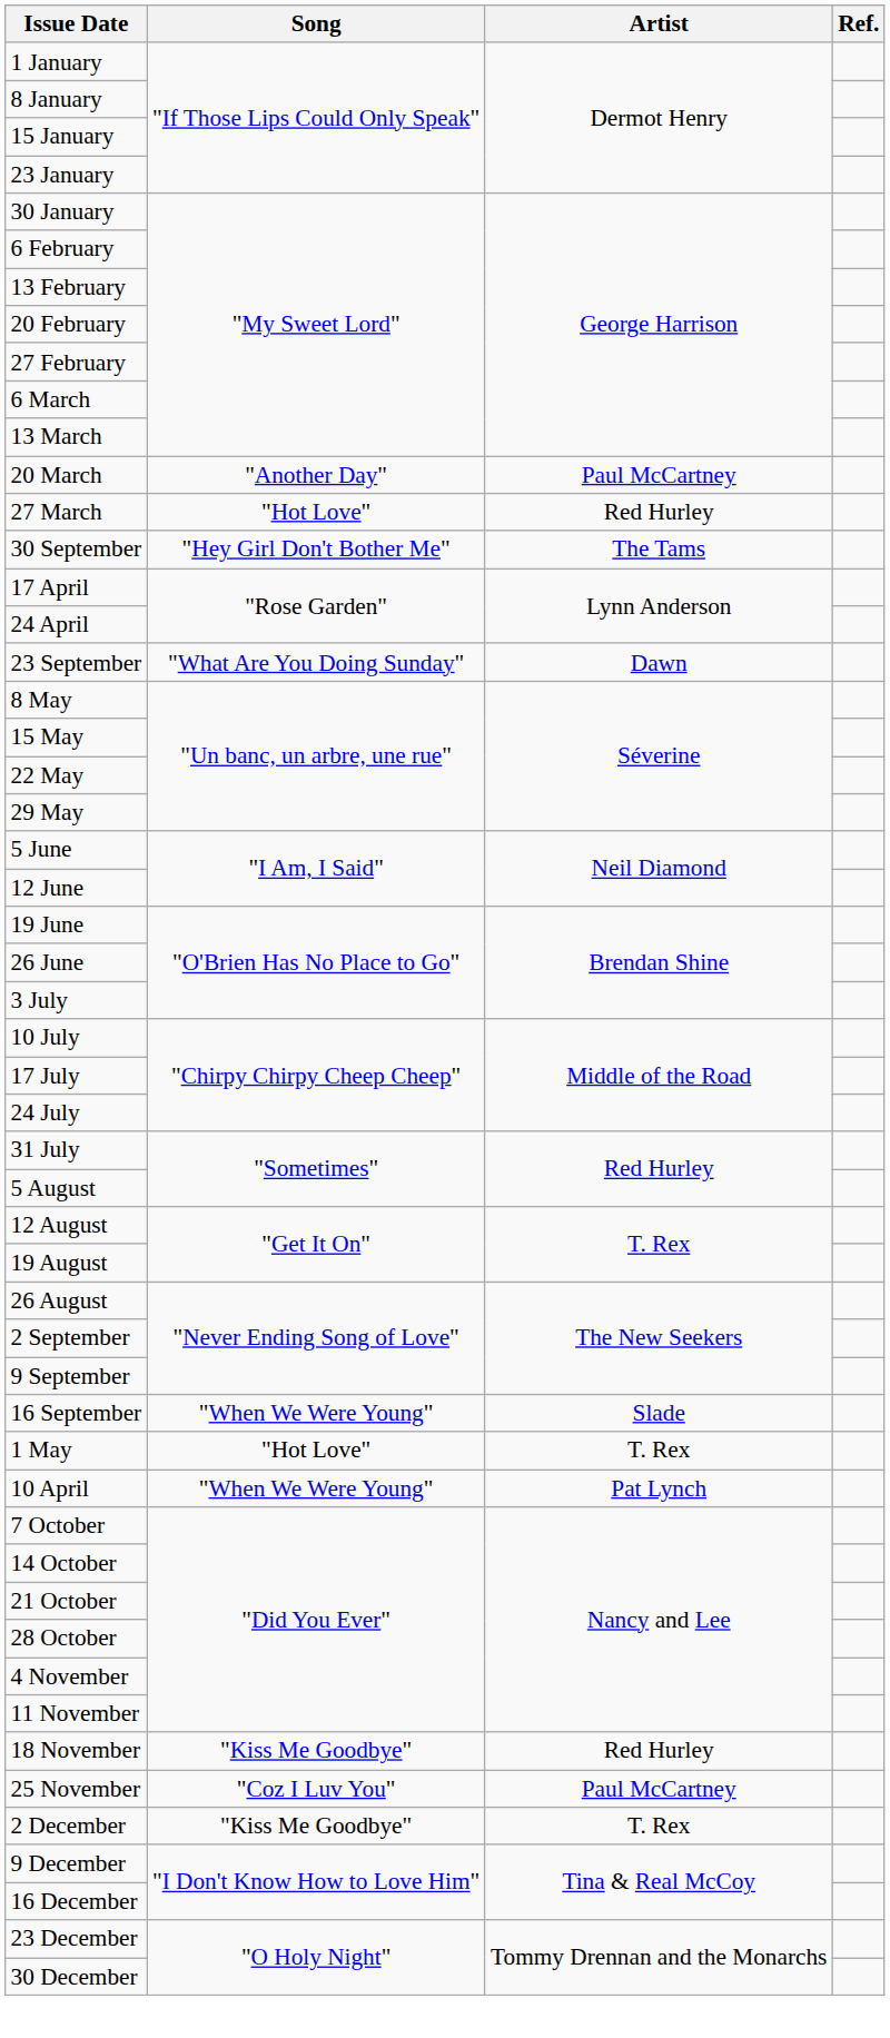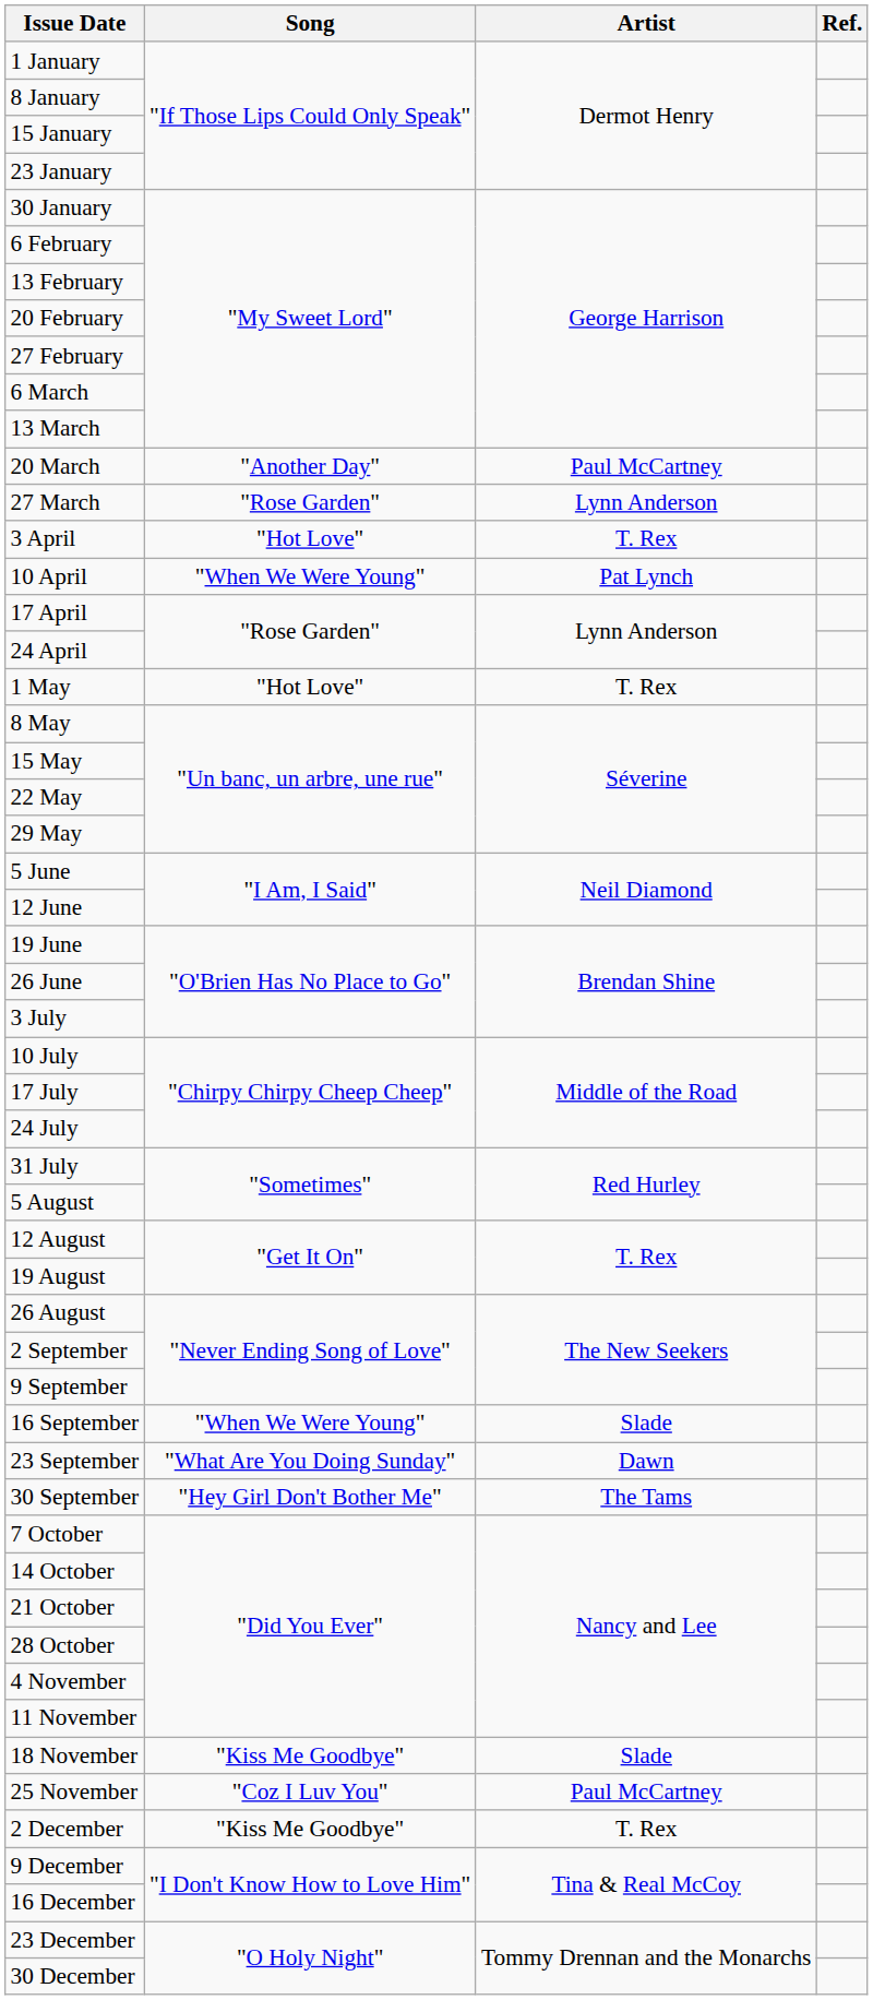 <table class="wikitable">
 <tr>
 <th>Issue Date</th>
 <th>Song</th>
 <th>Artist</th>
 <th>Ref.</th>
 </tr>
 <tr>
 <td>1 January</td>
 <td rowspan=4 align=center>"<a href='#'>If Those Lips Could Only Speak</a>"</td>
 <td rowspan=4 align=center>Dermot Henry</td>
 <td></td>
 </tr>
 <tr>
 <td>8 January</td>
 <td></td>
 </tr>
 <tr>
 <td>15 January</td>
 <td></td>
 </tr>
 <tr>
 <td>23 January</td>
 <td></td>
 </tr>
 <tr>
 <td>30 January</td>
 <td rowspan=7 align=center>"<a href='#'>My Sweet Lord</a>"</td>
 <td rowspan=7 align=center><a href='#'>George Harrison</a></td>
 <td></td>
 </tr>
 <tr>
 <td>6 February</td>
 <td></td>
 </tr>
 <tr>
 <td>13 February</td>
 <td></td>
 </tr>
 <tr>
 <td>20 February</td>
 <td></td>
 </tr>
 <tr>
 <td>27 February</td>
 <td></td>
 </tr>
 <tr>
 <td>6 March</td>
 <td></td>
 </tr>
 <tr>
 <td>13 March</td>
 <td></td>
 </tr>
 <tr>
 <td>20 March</td>
 <td align=center>"<a href='#'>Another Day</a>"</td>
 <td align=center><a href='#'>Paul McCartney</a></td>
 <td></td>
 </tr>
 <tr>
 <td>27 March</td>
-<td align=center>"<a href='#'>Hot Love</a>"</td>
-<td align=center>Red Hurley</td>
+<td align=center>"<a href='#'>Rose Garden</a>"</td>
+<td align=center><a href='#'>Lynn Anderson</a></td>
 <td></td>
 </tr>
 <tr>
-<td>30 September</td>
-<td align=center>"<a href='#'>Hey Girl Don't Bother Me</a>"</td>
-<td align=center><a href='#'>The Tams</a></td>
+<td>3 April</td>
+<td align=center>"<a href='#'>Hot Love</a>"</td>
+<td align=center><a href='#'>T. Rex</a></td>
+<td></td>
+</tr>
+<tr>
+<td>10 April</td>
+<td align=center>"<a href='#'>When We Were Young</a>"</td>
+<td align=center><a href='#'>Pat Lynch</a></td>
 <td></td>
 </tr>
 <tr>
 <td>17 April</td>
 <td rowspan=2 align=center>"Rose Garden"</td>
 <td rowspan=2 align=center>Lynn Anderson</td>
 <td></td>
 </tr>
 <tr>
 <td>24 April</td>
 <td></td>
 </tr>
 <tr>
-<td>23 September</td>
-<td align=center>"<a href='#'>What Are You Doing Sunday</a>"</td>
-<td align=center><a href='#'>Dawn</a></td>
+<td>1 May</td>
+<td align=center>"Hot Love"</td>
+<td align=center>T. Rex</td>
 <td></td>
 </tr>
 <tr>
 <td>8 May</td>
 <td rowspan=4 align=center>"<a href='#'>Un banc, un arbre, une rue</a>"</td>
 <td rowspan=4 align=center><a href='#'>Séverine</a></td>
 <td></td>
 </tr>
 <tr>
 <td>15 May</td>
 <td></td>
 </tr>
 <tr>
 <td>22 May</td>
 <td></td>
 </tr>
 <tr>
 <td>29 May</td>
 <td></td>
 </tr>
 <tr>
 <td>5 June</td>
 <td rowspan=2 align=center>"<a href='#'>I Am, I Said</a>"</td>
 <td rowspan=2 align=center><a href='#'>Neil Diamond</a></td>
 <td></td>
 </tr>
 <tr>
 <td>12 June</td>
 <td></td>
 </tr>
 <tr>
 <td>19 June</td>
 <td rowspan=3 align=center>"<a href='#'>O'Brien Has No Place to Go</a>"</td>
 <td rowspan=3 align=center><a href='#'>Brendan Shine</a></td>
 <td></td>
 </tr>
 <tr>
 <td>26 June</td>
 <td></td>
 </tr>
 <tr>
 <td>3 July</td>
 <td></td>
 </tr>
 <tr>
 <td>10 July</td>
 <td rowspan=3 align=center>"<a href='#'>Chirpy Chirpy Cheep Cheep</a>"</td>
 <td rowspan=3 align=center><a href='#'>Middle of the Road</a></td>
 <td></td>
 </tr>
 <tr>
 <td>17 July</td>
 <td></td>
 </tr>
 <tr>
 <td>24 July</td>
 <td></td>
 </tr>
 <tr>
 <td>31 July</td>
 <td rowspan=2 align=center>"<a href='#'>Sometimes</a>"</td>
 <td rowspan=2 align=center><a href='#'>Red Hurley</a></td>
 <td></td>
 </tr>
 <tr>
 <td>5 August</td>
 <td></td>
 </tr>
 <tr>
 <td>12 August</td>
 <td rowspan=2 align=center>"<a href='#'>Get It On</a>"</td>
 <td rowspan=2 align=center><a href='#'>T. Rex</a></td>
 <td></td>
 </tr>
 <tr>
 <td>19 August</td>
 <td></td>
 </tr>
 <tr>
 <td>26 August</td>
 <td rowspan=3 align=center>"<a href='#'>Never Ending Song of Love</a>"</td>
 <td rowspan=3 align=center><a href='#'>The New Seekers</a></td>
 <td></td>
 </tr>
 <tr>
 <td>2 September</td>
 <td></td>
 </tr>
 <tr>
 <td>9 September</td>
 <td></td>
 </tr>
 <tr>
 <td>16 September</td>
 <td align=center>"<a href='#'>When We Were Young</a>"</td>
 <td align=center><a href='#'>Slade</a></td>
 <td></td>
 </tr>
 <tr>
-<td>1 May</td>
-<td align=center>"Hot Love"</td>
-<td align=center>T. Rex</td>
+<td>23 September</td>
+<td align=center>"<a href='#'>What Are You Doing Sunday</a>"</td>
+<td align=center><a href='#'>Dawn</a></td>
 <td></td>
 </tr>
 <tr>
-<td>10 April</td>
-<td align=center>"<a href='#'>When We Were Young</a>"</td>
-<td align=center><a href='#'>Pat Lynch</a></td>
+<td>30 September</td>
+<td align=center>"<a href='#'>Hey Girl Don't Bother Me</a>"</td>
+<td align=center><a href='#'>The Tams</a></td>
 <td></td>
 </tr>
 <tr>
 <td>7 October</td>
 <td rowspan=6 align=center>"<a href='#'>Did You Ever</a>"</td>
 <td rowspan=6 align=center><a href='#'>Nancy</a> and <a href='#'>Lee</a></td>
 <td></td>
 </tr>
 <tr>
 <td>14 October</td>
 <td></td>
 </tr>
 <tr>
 <td>21 October</td>
 <td></td>
 </tr>
 <tr>
 <td>28 October</td>
 <td></td>
 </tr>
 <tr>
 <td>4 November</td>
 <td></td>
 </tr>
 <tr>
 <td>11 November</td>
 <td></td>
 </tr>
 <tr>
 <td>18 November</td>
 <td align=center>"<a href='#'>Kiss Me Goodbye</a>"</td>
-<td align=center>Red Hurley</td>
+<td align=center><a href='#'>Slade</a></td>
 <td></td>
 </tr>
 <tr>
 <td>25 November</td>
 <td align=center>"<a href='#'>Coz I Luv You</a>"</td>
 <td align=center><a href='#'>Paul McCartney</a></td>
 <td></td>
 </tr>
 <tr>
 <td>2 December</td>
 <td align=center>"Kiss Me Goodbye"</td>
 <td align=center>T. Rex</td>
 <td></td>
 </tr>
 <tr>
 <td>9 December</td>
 <td rowspan=2 align=center>"<a href='#'>I Don't Know How to Love Him</a>"</td>
 <td rowspan=2 align=center><a href='#'>Tina</a> & <a href='#'>Real McCoy</a></td>
 <td></td>
 </tr>
 <tr>
 <td>16 December</td>
 <td></td>
 </tr>
 <tr>
 <td>23 December</td>
 <td rowspan=2 align=center>"<a href='#'>O Holy Night</a>"</td>
 <td rowspan=2 align=center>Tommy Drennan and the Monarchs</td>
 <td></td>
 </tr>
 <tr>
 <td>30 December</td>
 <td></td>
 </tr>
 </table>
